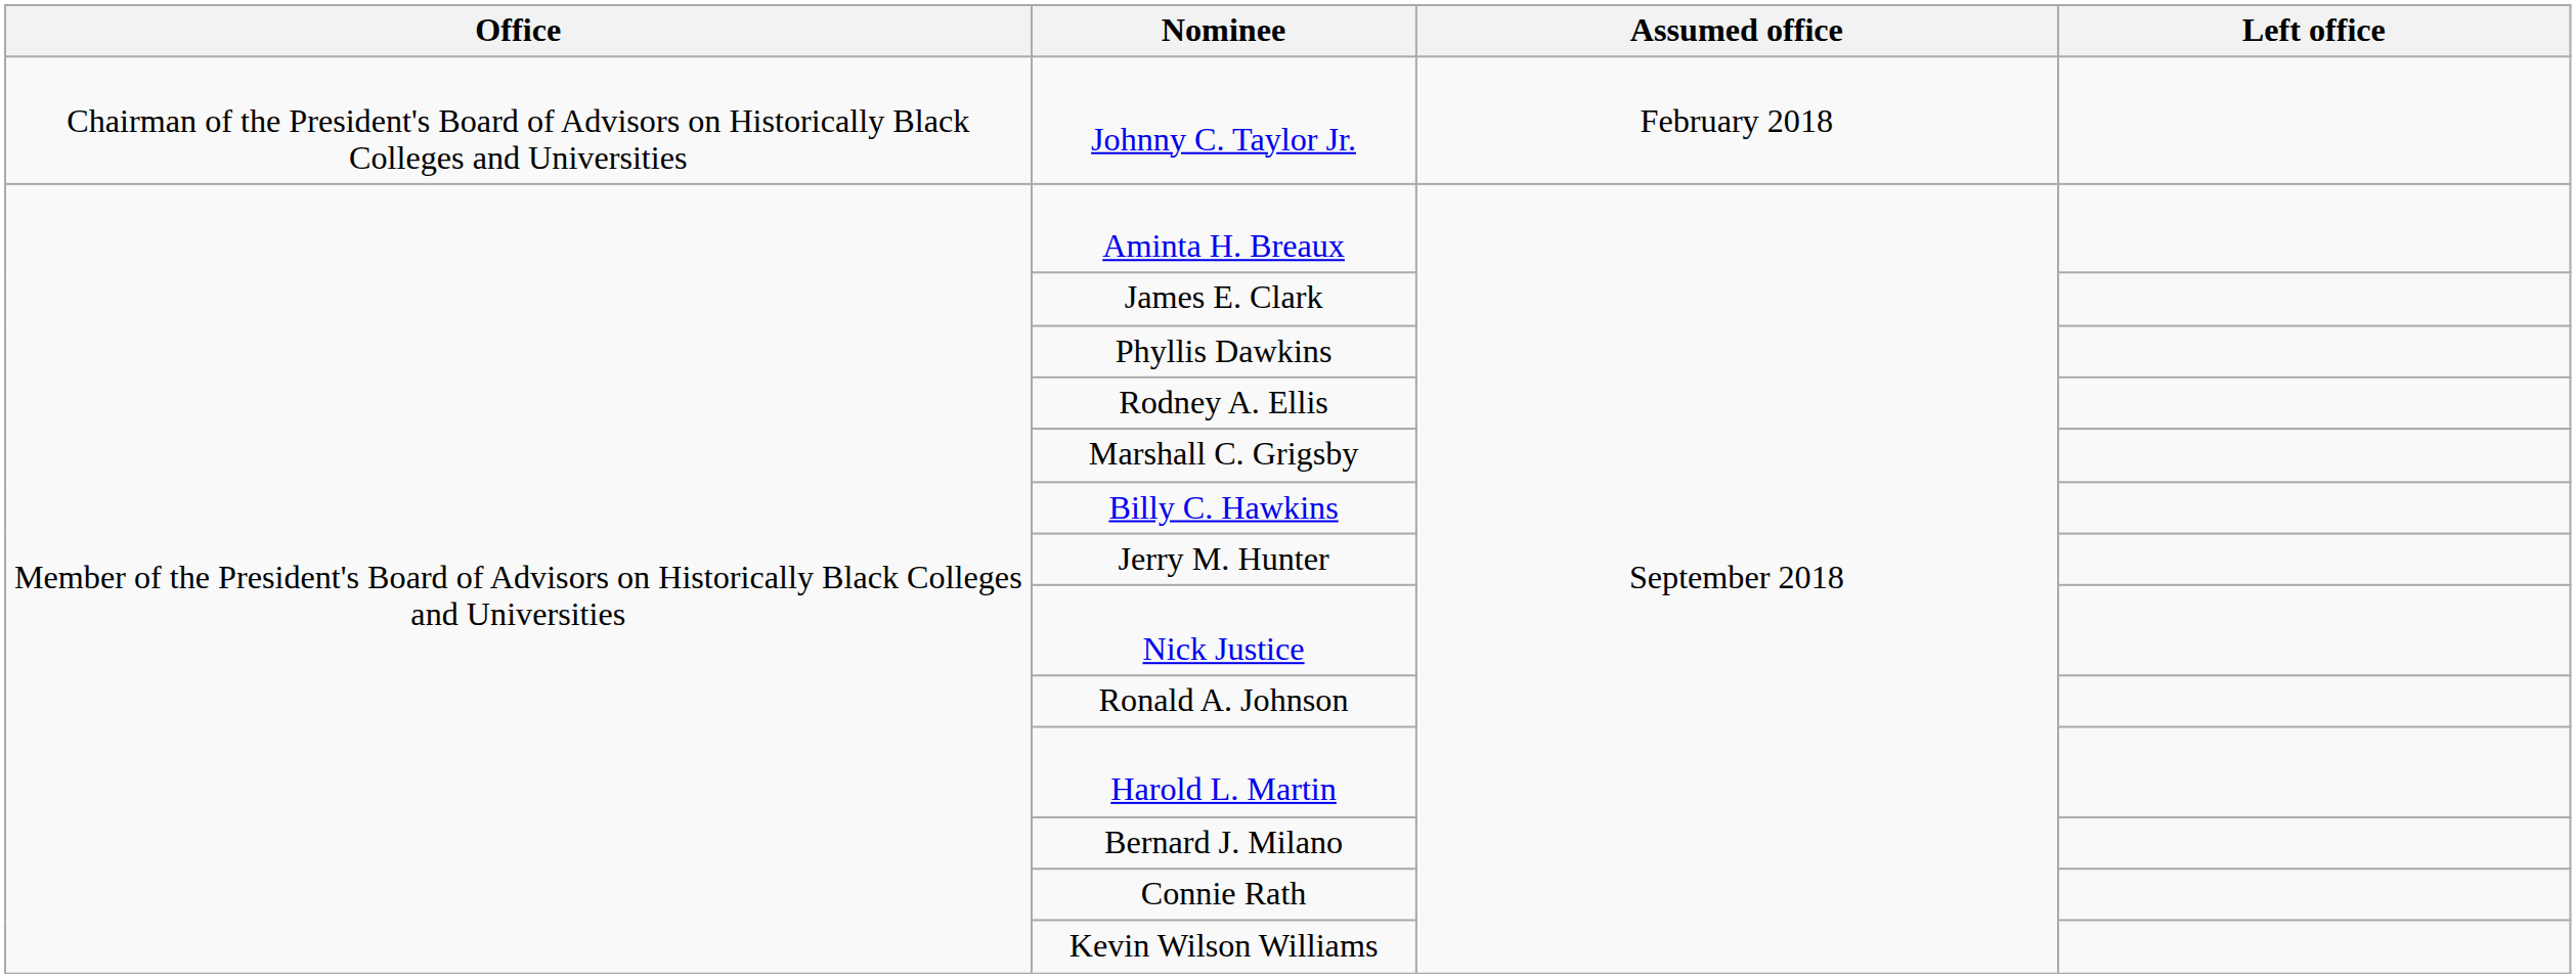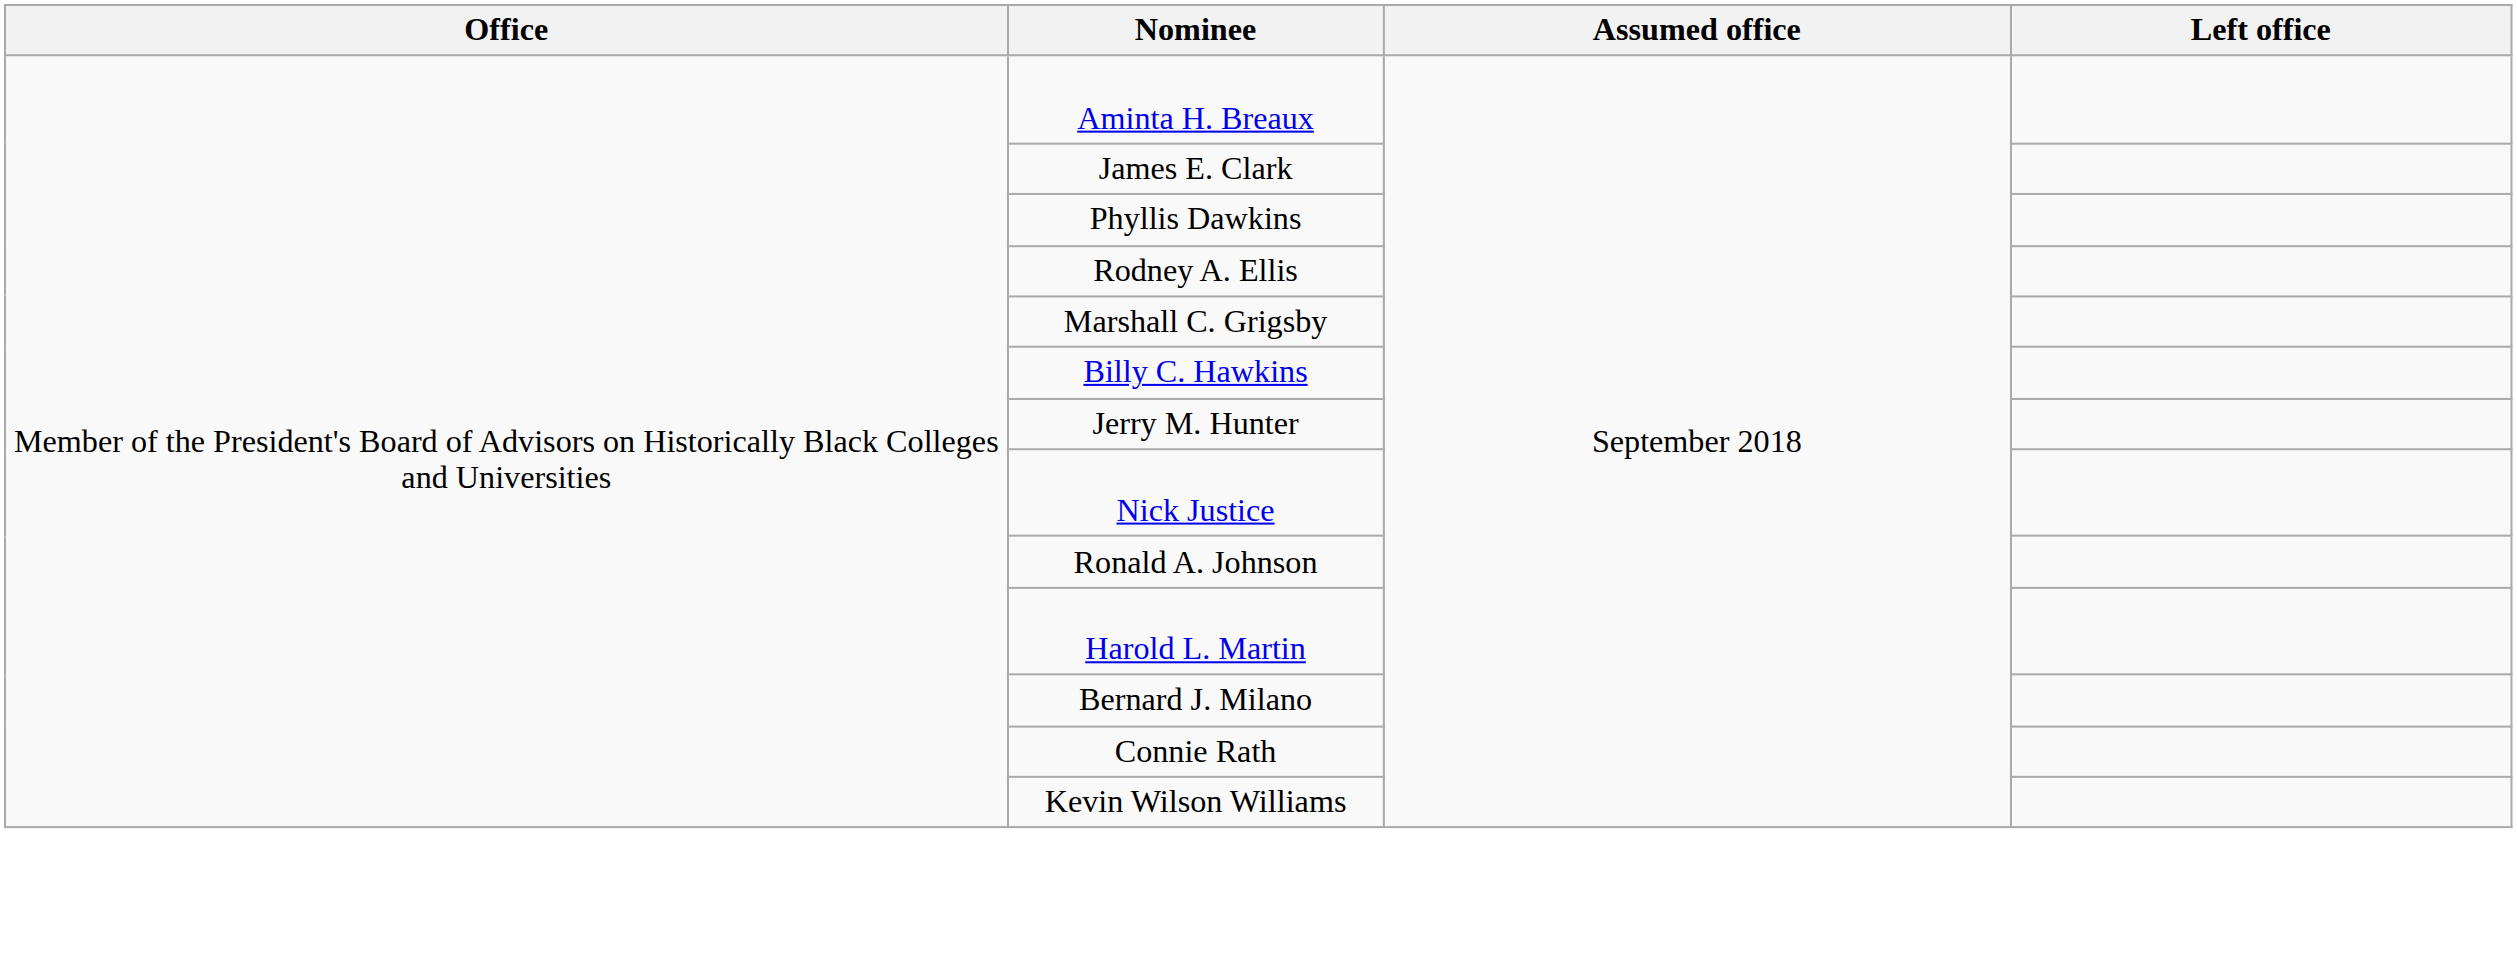 <table class="wikitable sortable" style="text-align:center">
 <tr>
 <th style="width:40%;">Office</th>
 <th style="width:15%;">Nominee</th>
 <th style="width:25%;" data-sort- type="date">Assumed office</th>
 <th style="width:20%;" data-sort- type="date">Left office</th>
-</tr>
-<tr>
-<td><br>Chairman of the President's Board of Advisors on Historically Black Colleges and Universities</td>
-<td><br><a href='#'>Johnny C. Taylor Jr.</a></td>
-<td>February 2018</td>
-<td></td>
 </tr>
 <tr>
 <td rowspan="13"><br>Member of the President's Board of Advisors on Historically Black Colleges and Universities</td>
 <td><br><a href='#'>Aminta H. Breaux</a></td>
 <td rowspan="13">September 2018</td>
 <td></td>
 </tr>
 <tr>
 <td>James E. Clark</td>
 <td></td>
 </tr>
 <tr>
 <td>Phyllis Dawkins</td>
 <td></td>
 </tr>
 <tr>
 <td>Rodney A. Ellis</td>
 <td></td>
 </tr>
 <tr>
 <td>Marshall C. Grigsby</td>
 <td></td>
 </tr>
 <tr>
 <td><a href='#'>Billy C. Hawkins</a></td>
 <td></td>
 </tr>
 <tr>
 <td>Jerry M. Hunter</td>
 <td></td>
 </tr>
 <tr>
 <td><br><a href='#'>Nick Justice</a></td>
 <td></td>
 </tr>
 <tr>
 <td>Ronald A. Johnson</td>
 <td></td>
 </tr>
 <tr>
 <td><br><a href='#'>Harold L. Martin</a></td>
 <td></td>
 </tr>
 <tr>
 <td>Bernard J. Milano</td>
 <td></td>
 </tr>
 <tr>
 <td>Connie Rath</td>
 <td></td>
 </tr>
 <tr>
 <td>Kevin Wilson Williams</td>
 <td></td>
 </tr>
 </table>
